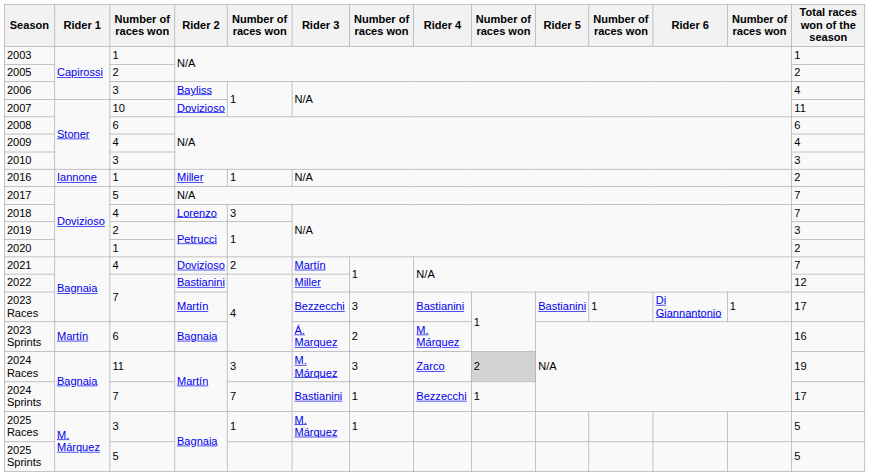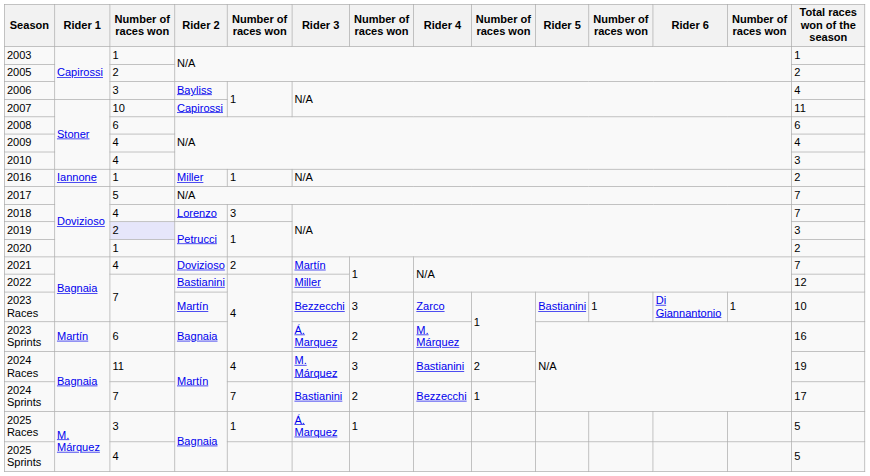 <table class="wikitable">
 <tr>
 <th>Season</th>
 <th>Rider 1</th>
 <th>Number of races won</th>
 <th>Rider 2</th>
 <th>Number of races won</th>
 <th>Rider 3</th>
 <th>Number of races won</th>
 <th>Rider 4</th>
 <th>Number of races won</th>
 <th>Rider 5</th>
 <th>Number of races won</th>
 <th>Rider 6</th>
 <th>Number of races won</th>
 <th>Total races won of the season</th>
 </tr>
 <tr>
 <td>2003</td>
 <td rowspan="3"> <a href='#'>Capirossi</a></td>
 <td>1</td>
 <td colspan="10" rowspan="2">N/A</td>
 <td>1</td>
 </tr>
 <tr>
 <td>2005</td>
 <td>2</td>
 <td>2</td>
 </tr>
 <tr>
 <td>2006</td>
 <td>3</td>
 <td> <a href='#'>Bayliss</a></td>
 <td rowspan="2">1</td>
 <td colspan="8" rowspan="2">N/A</td>
 <td>4</td>
 </tr>
 <tr>
 <td>2007</td>
 <td rowspan="4"> <a href='#'>Stoner</a></td>
 <td>10</td>
-<td> <a href='#'>Dovizioso</a></td>
+<td> <a href='#'>Capirossi</a></td>
 <td>11</td>
 </tr>
 <tr>
 <td>2008</td>
 <td>6</td>
 <td colspan="10" rowspan="3">N/A</td>
 <td>6</td>
 </tr>
 <tr>
 <td>2009</td>
 <td>4</td>
 <td>4</td>
 </tr>
 <tr>
 <td>2010</td>
-<td>3</td>
+<td>4</td>
 <td>3</td>
 </tr>
 <tr>
 <td>2016</td>
 <td> <a href='#'>Iannone</a></td>
 <td>1</td>
 <td> <a href='#'>Miller</a></td>
 <td>1</td>
 <td colspan="8">N/A</td>
 <td>2</td>
 </tr>
 <tr>
 <td>2017</td>
 <td rowspan="4"> <a href='#'>Dovizioso</a></td>
 <td>5</td>
 <td colspan="10">N/A</td>
 <td>7</td>
 </tr>
 <tr>
 <td>2018</td>
 <td>4</td>
 <td> <a href='#'>Lorenzo</a></td>
 <td>3</td>
 <td colspan="8" rowspan="3">N/A</td>
 <td>7</td>
 </tr>
 <tr>
 <td>2019</td>
-<td>2</td>
+<td style="background: lavender;">2</td>
 <td rowspan="2"> <a href='#'>Petrucci</a></td>
 <td rowspan="2">1</td>
 <td>3</td>
 </tr>
 <tr>
 <td>2020</td>
 <td>1</td>
 <td>2</td>
 </tr>
 <tr>
 <td>2021</td>
 <td rowspan="3"> <a href='#'>Bagnaia</a></td>
 <td>4</td>
 <td> <a href='#'>Dovizioso</a></td>
 <td>2</td>
 <td> <a href='#'>Martín</a></td>
 <td rowspan="2">1</td>
 <td colspan="6" rowspan="2">N/A</td>
 <td>7</td>
 </tr>
 <tr>
 <td>2022</td>
 <td rowspan="2">7</td>
 <td> <a href='#'>Bastianini</a></td>
 <td rowspan="3">4</td>
 <td> <a href='#'>Miller</a></td>
 <td>12</td>
 </tr>
 <tr>
 <td>2023 Races</td>
 <td> <a href='#'>Martín</a></td>
 <td> <a href='#'>Bezzecchi</a></td>
 <td>3</td>
-<td> <a href='#'>Bastianini</a></td>
+<td> <a href='#'>Zarco</a></td>
 <td rowspan="2">1</td>
 <td> <a href='#'>Bastianini</a></td>
 <td>1</td>
 <td> <a href='#'>Di Giannantonio</a></td>
 <td>1</td>
-<td>17</td>
+<td>10</td>
 </tr>
 <tr>
 <td>2023 Sprints</td>
 <td> <a href='#'>Martín</a></td>
 <td>6</td>
 <td> <a href='#'>Bagnaia</a></td>
 <td> <a href='#'>Á. Marquez</a></td>
 <td>2</td>
 <td> <a href='#'>M. Márquez</a></td>
 <td colspan="4" rowspan="3">N/A</td>
 <td>16</td>
 </tr>
 <tr>
 <td>2024 Races</td>
 <td rowspan="2"> <a href='#'>Bagnaia</a></td>
 <td>11</td>
 <td rowspan="2"> <a href='#'>Martín</a></td>
-<td>3</td>
+<td>4</td>
 <td> <a href='#'>M. Márquez</a></td>
 <td>3</td>
-<td> <a href='#'>Zarco</a></td>
-<td style="background: lightgrey;">2</td>
+<td> <a href='#'>Bastianini</a></td>
+<td>2</td>
 <td>19</td>
 </tr>
 <tr>
 <td>2024 Sprints</td>
 <td>7</td>
 <td>7</td>
 <td> <a href='#'>Bastianini</a></td>
-<td>1</td>
+<td>2</td>
 <td> <a href='#'>Bezzecchi</a></td>
 <td>1</td>
 <td>17</td>
 </tr>
 <tr>
 <td>2025 Races</td>
 <td rowspan="2"> <a href='#'>M. Márquez</a></td>
 <td>3</td>
 <td rowspan="2"> <a href='#'>Bagnaia</a></td>
 <td>1</td>
-<td> <a href='#'>M. Márquez</a></td>
+<td> <a href='#'>Á. Marquez</a></td>
 <td>1</td>
 <td></td>
 <td></td>
 <td></td>
 <td></td>
 <td></td>
 <td></td>
 <td>5</td>
 </tr>
 <tr>
 <td>2025 Sprints</td>
-<td>5</td>
+<td>4</td>
 <td></td>
 <td></td>
 <td></td>
 <td></td>
 <td></td>
 <td></td>
 <td></td>
 <td></td>
 <td></td>
 <td>5</td>
 </tr>
 </table>
